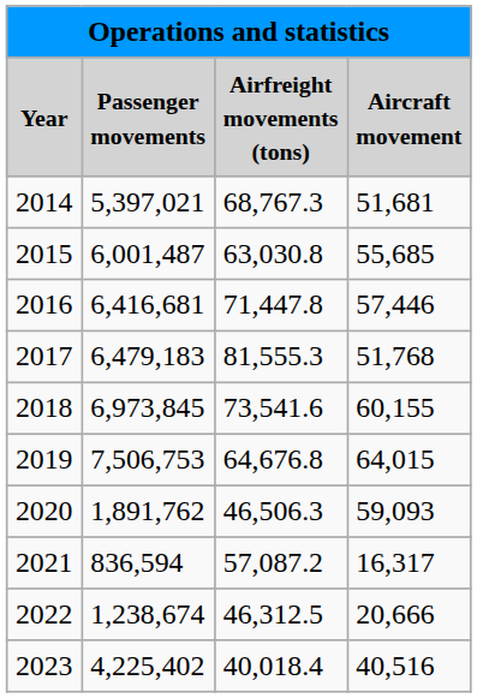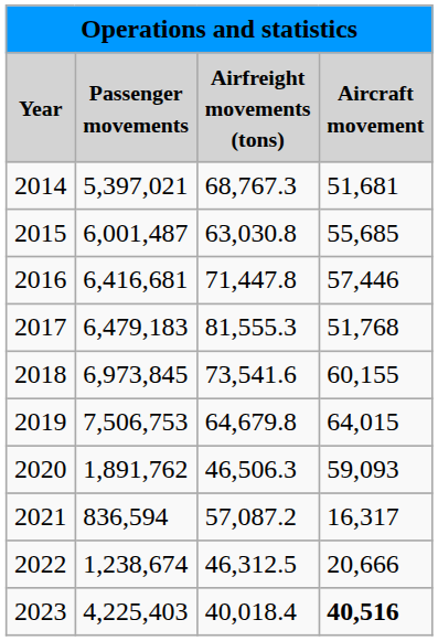 <table border="1" cellpadding="4" cellspacing="0" style="float:right; width:25%; margin:0 0 1em 1em; background:#f9f9f9; border:1px #aaa solid; border-collapse:collapse; font-size:90%;">
 <tr>
 <th style="text-align:center; background:#09f;" colspan="4">Operations and statistics</th>
 </tr>
 <tr colspan="4" style="background:lightgrey;">
 <th><small>Year</small></th>
 <th><small>Passenger<br>movements</small></th>
 <th><small>Airfreight<br>movements <br>(tons)</small></th>
 <th><small>Aircraft<br>movement</small></th>
 </tr>
 <tr>
 <td>2014</td>
 <td>5,397,021</td>
 <td>68,767.3</td>
 <td>51,681</td>
 </tr>
 <tr>
 <td>2015</td>
 <td>6,001,487</td>
 <td>63,030.8</td>
 <td>55,685</td>
 </tr>
 <tr>
 <td>2016</td>
 <td>6,416,681</td>
 <td>71,447.8</td>
 <td>57,446</td>
 </tr>
 <tr>
 <td>2017</td>
 <td>6,479,183</td>
 <td>81,555.3</td>
 <td>51,768</td>
 </tr>
 <tr>
 <td>2018</td>
 <td>6,973,845</td>
 <td>73,541.6</td>
 <td>60,155</td>
 </tr>
 <tr>
 <td>2019</td>
 <td>7,506,753</td>
-<td>64,676.8</td>
+<td>64,679.8</td>
 <td>64,015</td>
 </tr>
 <tr>
 <td>2020</td>
 <td>1,891,762</td>
 <td>46,506.3</td>
 <td>59,093</td>
 </tr>
 <tr>
 <td>2021</td>
 <td>836,594</td>
 <td>57,087.2</td>
 <td>16,317</td>
 </tr>
 <tr>
 <td>2022</td>
 <td>1,238,674</td>
 <td>46,312.5</td>
 <td>20,666</td>
 </tr>
 <tr>
 <td>2023</td>
-<td>4,225,402</td>
+<td>4,225,403</td>
 <td>40,018.4</td>
-<td>40,516</td>
+<td><strong>40,516</strong></td>
 </tr>
 </table>
